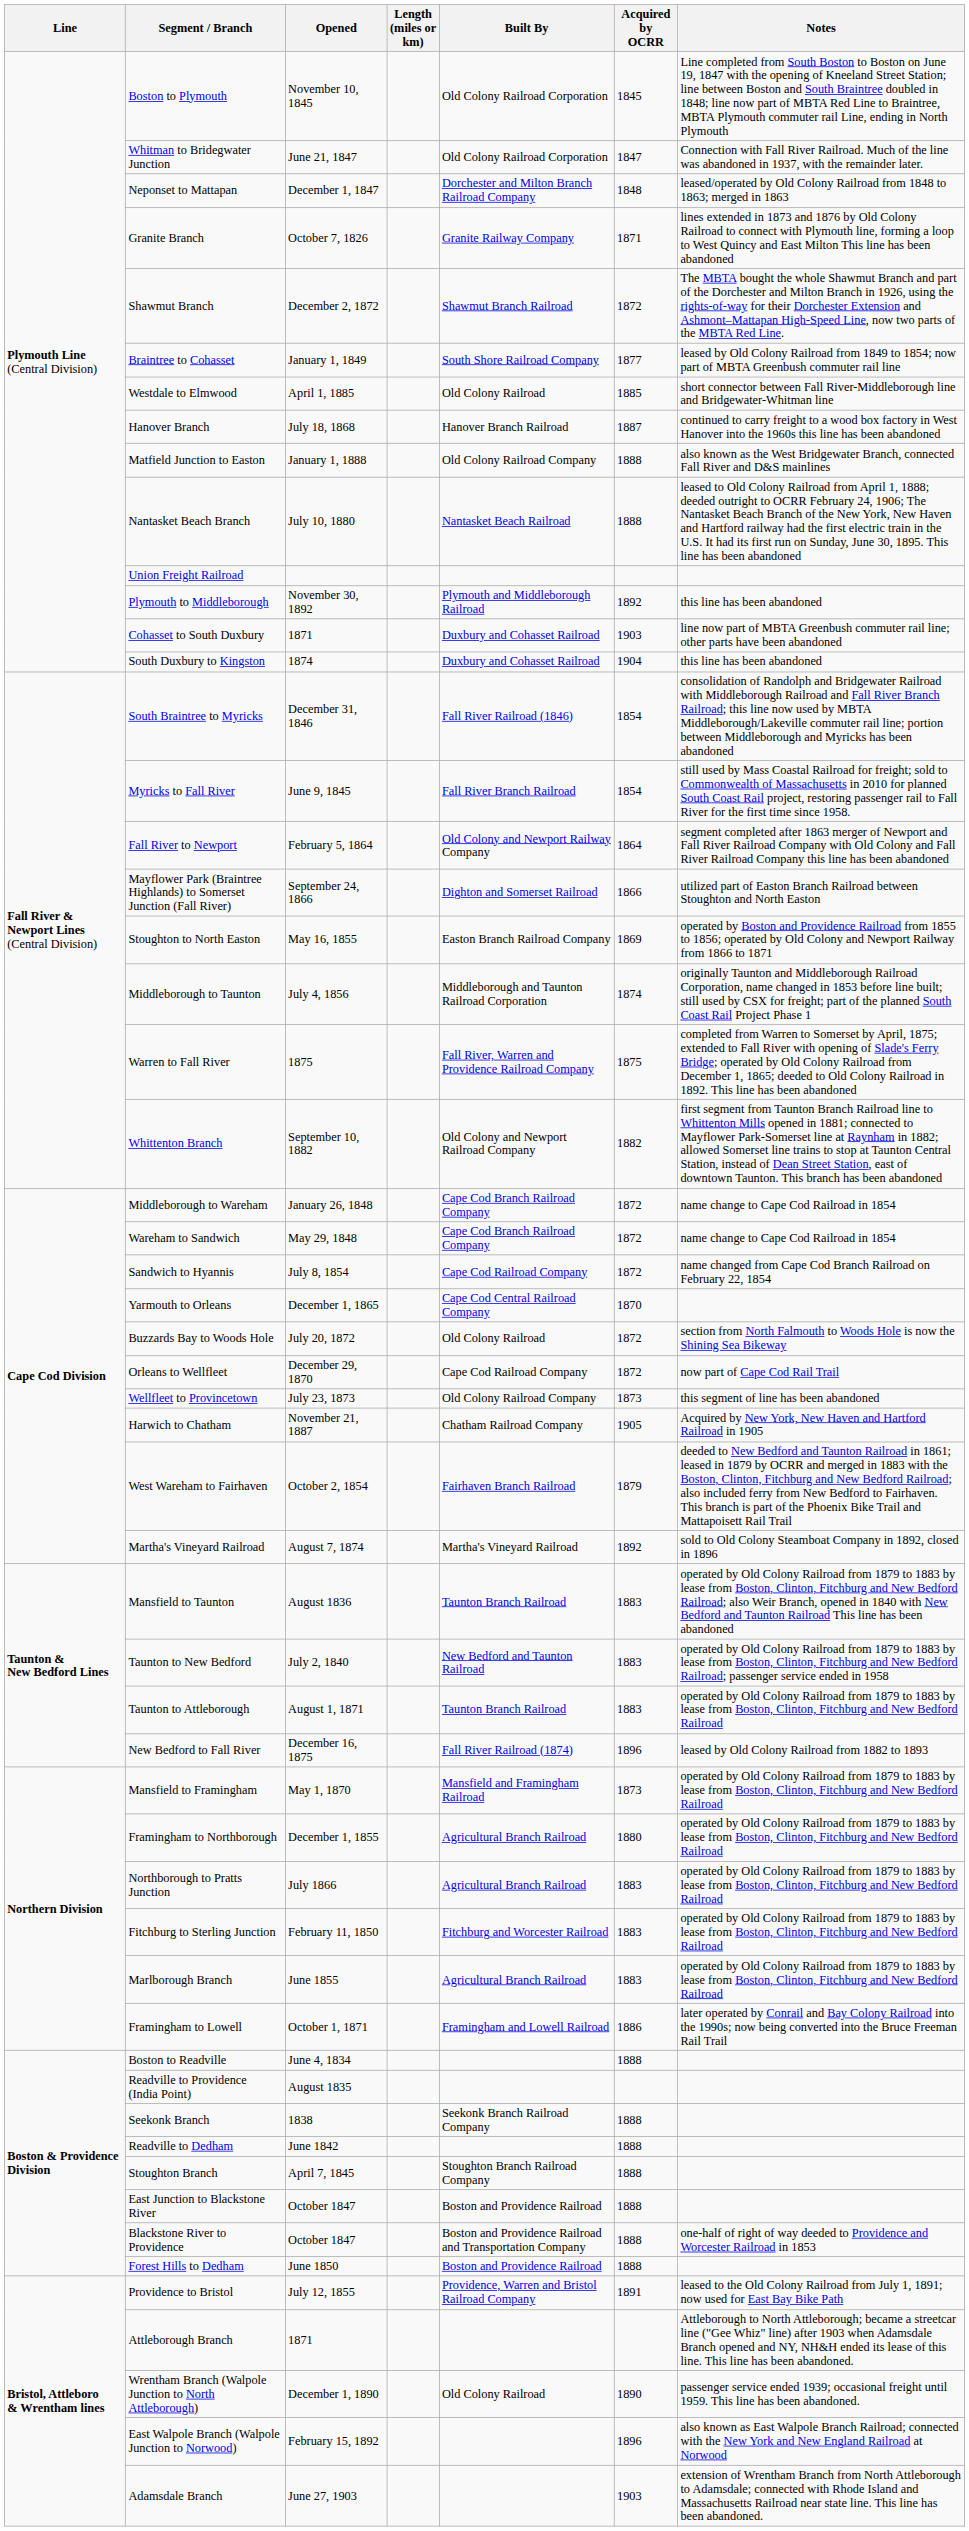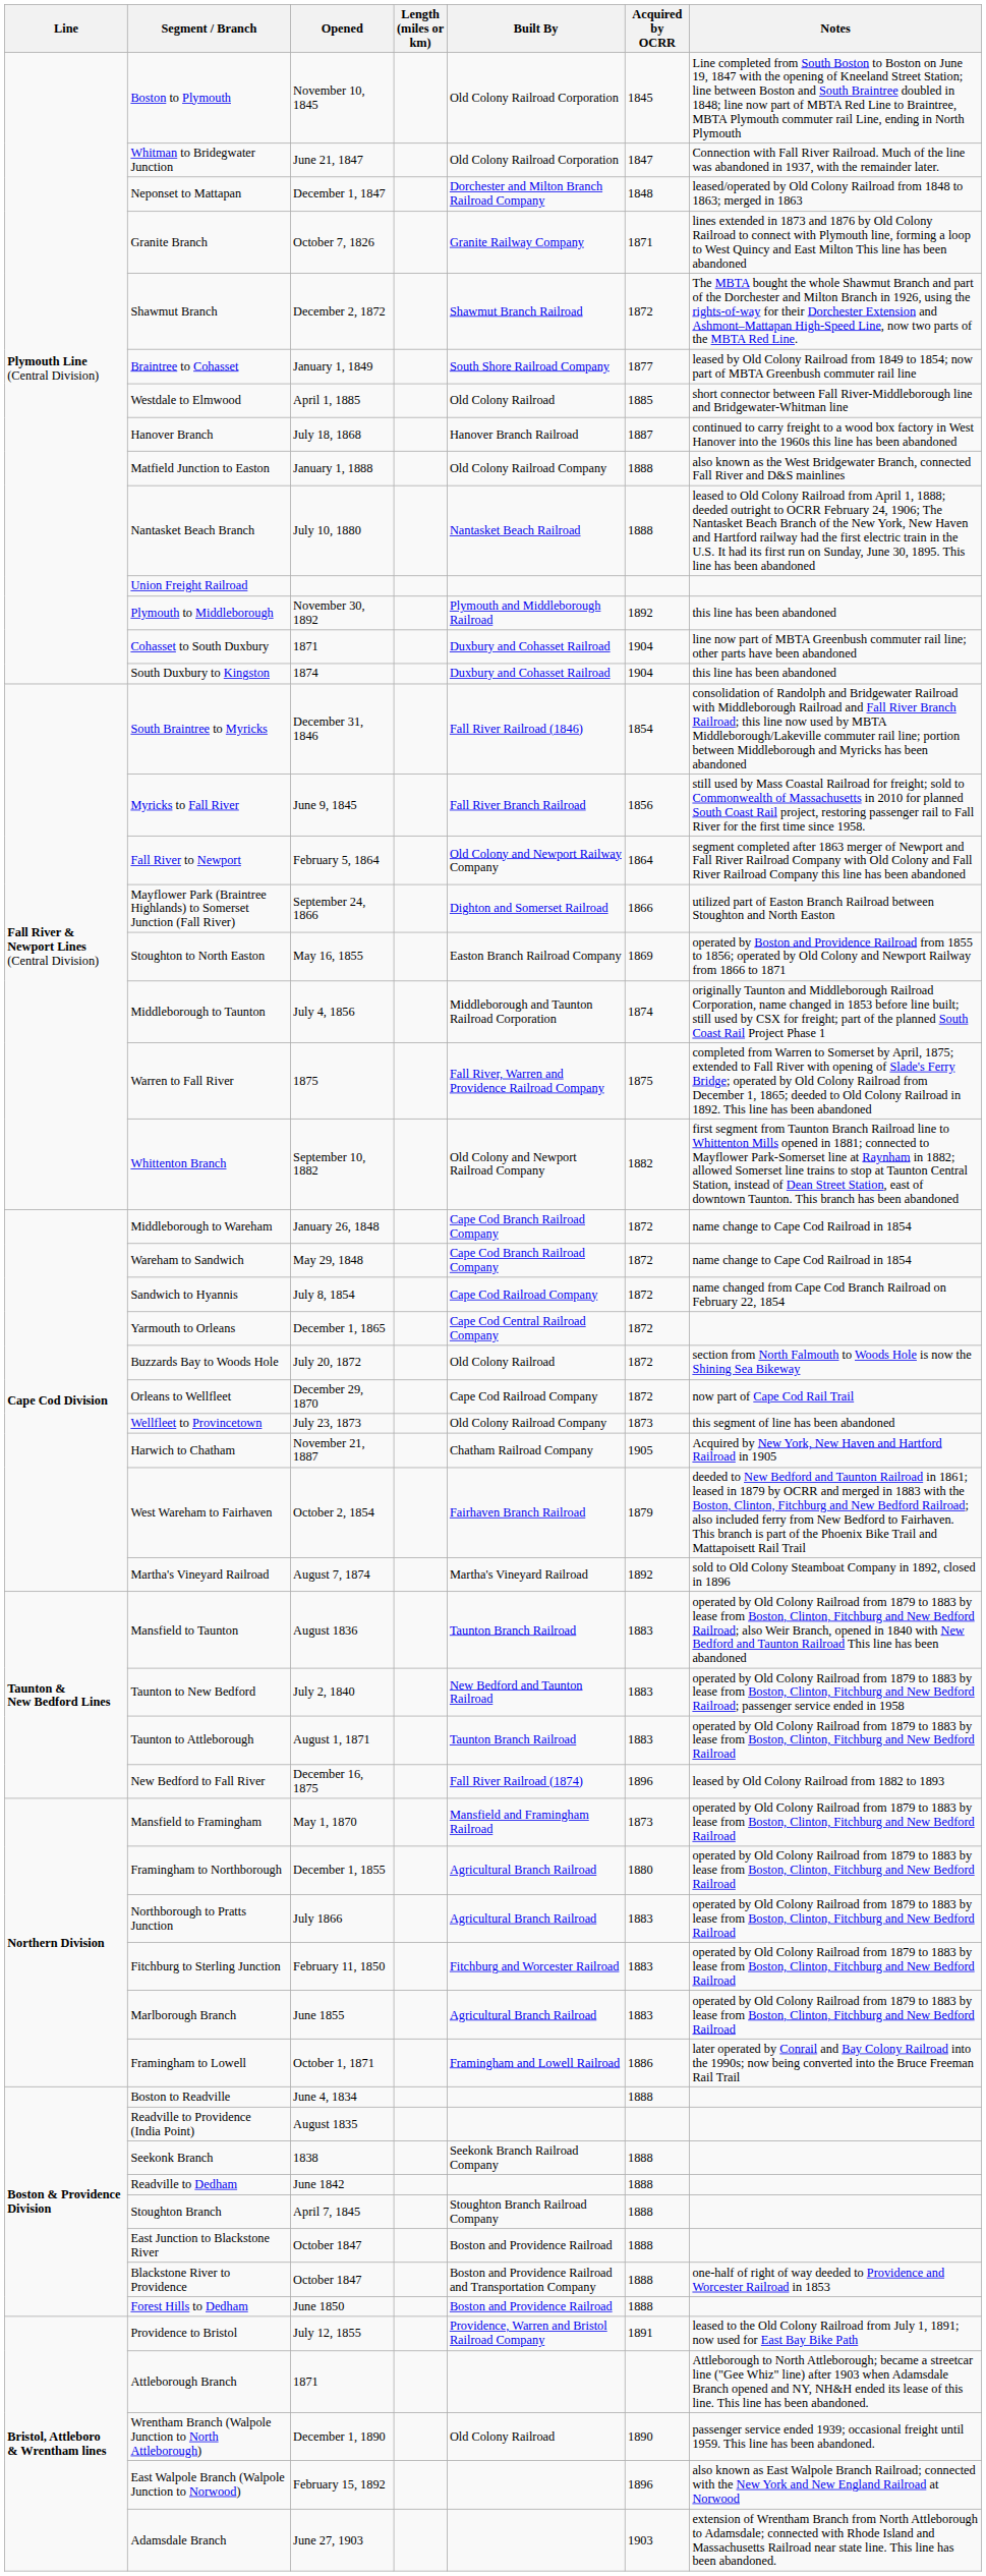 <table class="wikitable">
 <tr>
 <th scope="col" width="150">Line</th>
 <th scope="col" width="200">Segment / Branch</th>
 <th scope="col" width="125">Opened</th>
 <th scope="col" width="60">Length <br>(miles or km)</th>
 <th scope="col" width="220">Built By</th>
 <th scope="col" width="75">Acquired by <br>OCRR</th>
 <th>Notes</th>
 </tr>
 <tr>
 <td rowspan=14><strong>Plymouth Line</strong> <br>(Central Division)</td>
 <td><a href='#'>Boston</a> to <a href='#'>Plymouth</a></td>
 <td>November 10, 1845</td>
 <td></td>
 <td>Old Colony Railroad Corporation</td>
 <td>1845</td>
 <td>Line completed  from <a href='#'>South Boston</a> to Boston on June 19, 1847 with the opening of Kneeland Street Station; line between Boston and <a href='#'>South Braintree</a> doubled in 1848; line now part of MBTA Red Line to Braintree, MBTA Plymouth commuter rail Line, ending in North Plymouth</td>
 </tr>
 <tr>
 <td><a href='#'>Whitman</a> to Bridegwater Junction</td>
 <td>June 21, 1847</td>
 <td></td>
 <td>Old Colony Railroad Corporation</td>
 <td>1847</td>
 <td>Connection with Fall River Railroad. Much of the line was abandoned in 1937, with the remainder later.</td>
 </tr>
 <tr>
 <td>Neponset to Mattapan</td>
 <td>December 1, 1847</td>
 <td></td>
 <td><a href='#'>Dorchester and Milton Branch Railroad Company</a></td>
 <td>1848</td>
 <td>leased/operated by Old Colony Railroad from 1848 to 1863; merged in 1863</td>
 </tr>
 <tr>
 <td>Granite Branch</td>
 <td>October 7, 1826</td>
 <td></td>
 <td><a href='#'>Granite Railway Company</a></td>
 <td>1871</td>
 <td>lines extended in 1873 and 1876 by Old Colony Railroad to connect with Plymouth line, forming a loop to West Quincy and East Milton This line has been abandoned</td>
 </tr>
 <tr>
 <td>Shawmut Branch</td>
 <td>December 2, 1872</td>
 <td></td>
 <td><a href='#'>Shawmut Branch Railroad</a></td>
 <td>1872</td>
 <td>The <a href='#'>MBTA</a> bought the whole Shawmut Branch and part of the Dorchester and Milton Branch in 1926, using the <a href='#'>rights-of-way</a> for their <a href='#'>Dorchester Extension</a> and <a href='#'>Ashmont–Mattapan High-Speed Line</a>, now two parts of the <a href='#'>MBTA Red Line</a>.</td>
 </tr>
 <tr>
 <td><a href='#'>Braintree</a> to <a href='#'>Cohasset</a></td>
 <td>January 1, 1849</td>
 <td></td>
 <td><a href='#'>South Shore Railroad Company</a></td>
 <td>1877</td>
 <td>leased by Old Colony Railroad from 1849 to 1854; now part of MBTA Greenbush commuter rail line</td>
 </tr>
 <tr>
 <td>Westdale to Elmwood</td>
 <td>April 1, 1885</td>
 <td></td>
 <td>Old Colony Railroad</td>
 <td>1885</td>
 <td>short connector between Fall River-Middleborough line and Bridgewater-Whitman line</td>
 </tr>
 <tr>
 <td>Hanover Branch</td>
 <td>July 18, 1868</td>
 <td></td>
 <td>Hanover Branch Railroad</td>
 <td>1887</td>
 <td>continued to carry freight to a wood box factory in West Hanover into the 1960s this line has been abandoned</td>
 </tr>
 <tr>
 <td>Matfield Junction to Easton</td>
 <td>January 1, 1888</td>
 <td></td>
 <td>Old Colony Railroad Company</td>
 <td>1888</td>
 <td>also known as the West Bridgewater Branch, connected Fall River and D&S mainlines</td>
 </tr>
 <tr>
 <td>Nantasket Beach Branch</td>
 <td>July 10, 1880</td>
 <td></td>
 <td><a href='#'>Nantasket Beach Railroad</a></td>
 <td>1888</td>
 <td>leased to Old Colony Railroad from April 1, 1888; deeded outright to OCRR February 24, 1906; The Nantasket Beach Branch of the New York, New Haven and Hartford railway had the first electric train in the U.S.  It had its first run on Sunday, June 30, 1895. This line has been abandoned</td>
 </tr>
 <tr>
 <td><a href='#'>Union Freight Railroad</a></td>
 <td></td>
 <td></td>
 <td></td>
 <td></td>
 <td></td>
 </tr>
 <tr>
 <td><a href='#'>Plymouth</a> to <a href='#'>Middleborough</a></td>
 <td>November 30, 1892</td>
 <td></td>
 <td><a href='#'>Plymouth and Middleborough Railroad</a></td>
 <td>1892</td>
 <td>this line has been abandoned</td>
 </tr>
 <tr>
 <td><a href='#'>Cohasset</a> to South Duxbury</td>
 <td>1871</td>
 <td></td>
 <td><a href='#'>Duxbury and Cohasset Railroad</a></td>
-<td>1903</td>
+<td>1904</td>
 <td>line now part of MBTA Greenbush commuter rail line; other parts have been abandoned</td>
 </tr>
 <tr>
 <td>South Duxbury to <a href='#'>Kingston</a></td>
 <td>1874</td>
 <td></td>
 <td><a href='#'>Duxbury and Cohasset Railroad</a></td>
 <td>1904</td>
 <td>this line has been abandoned</td>
 </tr>
 <tr>
 <td rowspan=8><strong>Fall River & <br>Newport Lines</strong> <br>(Central Division)</td>
 <td><a href='#'>South Braintree</a> to <a href='#'>Myricks</a></td>
 <td>December 31, 1846</td>
 <td></td>
 <td><a href='#'>Fall River Railroad (1846)</a></td>
 <td>1854</td>
 <td>consolidation of Randolph and Bridgewater Railroad with Middleborough Railroad and <a href='#'>Fall River Branch Railroad</a>; this line now used by MBTA Middleborough/Lakeville commuter rail line; portion between Middleborough and Myricks has been abandoned</td>
 </tr>
 <tr>
 <td><a href='#'>Myricks</a> to <a href='#'>Fall River</a></td>
 <td>June 9, 1845</td>
 <td></td>
 <td><a href='#'>Fall River Branch Railroad</a></td>
-<td>1854</td>
+<td>1856</td>
 <td>still used by Mass Coastal Railroad for freight; sold to <a href='#'>Commonwealth of Massachusetts</a> in 2010 for planned <a href='#'>South Coast Rail</a> project, restoring passenger rail to Fall River for the first time since 1958.</td>
 </tr>
 <tr>
 <td><a href='#'>Fall River</a> to <a href='#'>Newport</a></td>
 <td>February 5, 1864</td>
 <td></td>
 <td><a href='#'>Old Colony and Newport Railway</a> Company</td>
 <td>1864</td>
 <td>segment completed after 1863 merger of Newport and Fall River Railroad Company with Old Colony and Fall River Railroad Company this line has been abandoned</td>
 </tr>
 <tr>
 <td>Mayflower Park (Braintree Highlands) to Somerset Junction (Fall River)</td>
 <td>September 24, 1866</td>
 <td></td>
 <td><a href='#'>Dighton and Somerset Railroad</a></td>
 <td>1866</td>
 <td>utilized part of Easton Branch Railroad between Stoughton and North Easton</td>
 </tr>
 <tr>
 <td>Stoughton to North Easton</td>
 <td>May 16, 1855</td>
 <td></td>
 <td>Easton Branch Railroad Company</td>
 <td>1869</td>
 <td>operated by <a href='#'>Boston and Providence Railroad</a> from 1855 to 1856; operated by Old Colony and Newport Railway from 1866 to 1871</td>
 </tr>
 <tr>
 <td>Middleborough to Taunton</td>
 <td>July 4, 1856</td>
 <td></td>
 <td>Middleborough and Taunton Railroad Corporation</td>
 <td>1874</td>
 <td>originally Taunton and Middleborough Railroad Corporation, name changed in 1853 before line built; still used by CSX for freight; part of the planned <a href='#'>South Coast Rail</a> Project Phase 1</td>
 </tr>
 <tr>
 <td>Warren to Fall River</td>
 <td>1875</td>
 <td></td>
 <td><a href='#'>Fall River, Warren and Providence Railroad Company</a></td>
 <td>1875</td>
 <td>completed from Warren to Somerset by April, 1875; extended to Fall River with opening of <a href='#'>Slade's Ferry Bridge</a>; operated by Old Colony Railroad from December 1, 1865; deeded to Old Colony Railroad in 1892. This line has been abandoned</td>
 </tr>
 <tr>
 <td><a href='#'>Whittenton Branch</a></td>
 <td>September 10, 1882</td>
 <td></td>
 <td>Old Colony and Newport Railroad Company</td>
 <td>1882</td>
 <td>first  segment from Taunton Branch Railroad line to <a href='#'>Whittenton Mills</a> opened in 1881; connected to Mayflower Park-Somerset line at <a href='#'>Raynham</a> in 1882; allowed Somerset line trains to stop at Taunton Central Station, instead of <a href='#'>Dean Street Station</a>, east of downtown Taunton. This branch has been abandoned</td>
 </tr>
 <tr>
 <td rowspan=10><strong>Cape Cod Division</strong></td>
 <td>Middleborough to Wareham</td>
 <td>January 26, 1848</td>
 <td></td>
 <td><a href='#'>Cape Cod Branch Railroad Company</a></td>
 <td>1872</td>
 <td>name change to Cape Cod Railroad in 1854</td>
 </tr>
 <tr>
 <td>Wareham to Sandwich</td>
 <td>May 29, 1848</td>
 <td></td>
 <td><a href='#'>Cape Cod Branch Railroad Company</a></td>
 <td>1872</td>
 <td>name change to Cape Cod Railroad in 1854</td>
 </tr>
 <tr>
 <td>Sandwich to Hyannis</td>
 <td>July 8, 1854</td>
 <td></td>
 <td><a href='#'>Cape Cod Railroad Company</a></td>
 <td>1872</td>
 <td>name changed from Cape Cod Branch Railroad on February 22, 1854</td>
 </tr>
 <tr>
 <td>Yarmouth to Orleans</td>
 <td>December 1, 1865</td>
 <td></td>
 <td><a href='#'>Cape Cod Central Railroad Company</a></td>
-<td>1870</td>
+<td>1872</td>
 <td></td>
 </tr>
 <tr>
 <td>Buzzards Bay to Woods Hole</td>
 <td>July 20, 1872</td>
 <td></td>
 <td>Old Colony Railroad</td>
 <td>1872</td>
 <td>section from <a href='#'>North Falmouth</a> to <a href='#'>Woods Hole</a> is now the <a href='#'>Shining Sea Bikeway</a></td>
 </tr>
 <tr>
 <td>Orleans to Wellfleet</td>
 <td>December 29, 1870</td>
 <td></td>
 <td>Cape Cod Railroad Company</td>
 <td>1872</td>
 <td>now part of <a href='#'>Cape Cod Rail Trail</a></td>
 </tr>
 <tr>
 <td><a href='#'>Wellfleet</a> to <a href='#'>Provincetown</a></td>
 <td>July 23, 1873</td>
 <td></td>
 <td>Old Colony Railroad Company</td>
 <td>1873</td>
 <td>this segment of line has been abandoned</td>
 </tr>
 <tr>
 <td>Harwich to Chatham</td>
 <td>November 21, 1887</td>
 <td></td>
 <td>Chatham Railroad Company</td>
 <td>1905</td>
 <td>Acquired by <a href='#'>New York, New Haven and Hartford Railroad</a> in 1905</td>
 </tr>
 <tr>
 <td>West Wareham to Fairhaven</td>
 <td>October 2, 1854</td>
 <td></td>
 <td><a href='#'>Fairhaven Branch Railroad</a></td>
 <td>1879</td>
 <td>deeded to <a href='#'>New Bedford and Taunton Railroad</a> in 1861; leased in 1879 by OCRR and merged in 1883 with the <a href='#'>Boston, Clinton, Fitchburg and New Bedford Railroad</a>; also included ferry from New Bedford to Fairhaven. This branch is part of the Phoenix Bike Trail and Mattapoisett Rail Trail</td>
 </tr>
 <tr>
 <td>Martha's Vineyard Railroad</td>
 <td>August 7, 1874</td>
 <td></td>
 <td>Martha's Vineyard Railroad</td>
 <td>1892</td>
 <td>sold to Old Colony Steamboat Company in 1892, closed in 1896</td>
 </tr>
 <tr>
 <td rowspan=4><strong>Taunton & <br>New Bedford Lines</strong></td>
 <td>Mansfield to Taunton</td>
 <td>August 1836</td>
 <td></td>
 <td><a href='#'>Taunton Branch Railroad</a></td>
 <td>1883</td>
 <td>operated by Old Colony Railroad from 1879 to 1883 by lease from <a href='#'>Boston, Clinton, Fitchburg and New Bedford Railroad</a>; also Weir Branch, opened in 1840 with <a href='#'>New Bedford and Taunton Railroad</a> This line has been abandoned</td>
 </tr>
 <tr>
 <td>Taunton to New Bedford</td>
 <td>July 2, 1840</td>
 <td></td>
 <td><a href='#'>New Bedford and Taunton Railroad</a></td>
 <td>1883</td>
 <td>operated by Old Colony Railroad from 1879 to 1883 by lease from <a href='#'>Boston, Clinton, Fitchburg and New Bedford Railroad</a>; passenger service ended in 1958</td>
 </tr>
 <tr>
 <td>Taunton to Attleborough</td>
 <td>August 1, 1871</td>
 <td></td>
 <td><a href='#'>Taunton Branch Railroad</a></td>
 <td>1883</td>
 <td>operated by Old Colony Railroad from 1879 to 1883 by lease from <a href='#'>Boston, Clinton, Fitchburg and New Bedford Railroad</a></td>
 </tr>
 <tr>
 <td>New Bedford to Fall River</td>
 <td>December 16, 1875</td>
 <td></td>
 <td><a href='#'>Fall River Railroad (1874)</a></td>
 <td>1896</td>
 <td>leased by Old Colony Railroad from 1882 to 1893</td>
 </tr>
 <tr>
 <td rowspan=6><strong>Northern Division</strong></td>
 <td>Mansfield to Framingham</td>
 <td>May 1, 1870</td>
 <td></td>
 <td><a href='#'>Mansfield and Framingham Railroad</a></td>
 <td>1873</td>
 <td>operated by Old Colony Railroad from 1879 to 1883 by lease from <a href='#'>Boston, Clinton, Fitchburg and New Bedford Railroad</a></td>
 </tr>
 <tr>
 <td>Framingham to Northborough</td>
 <td>December 1, 1855</td>
 <td></td>
 <td><a href='#'>Agricultural Branch Railroad</a></td>
 <td>1880</td>
 <td>operated by Old Colony Railroad from 1879 to 1883 by lease from <a href='#'>Boston, Clinton, Fitchburg and New Bedford Railroad</a></td>
 </tr>
 <tr>
 <td>Northborough to Pratts Junction</td>
 <td>July 1866</td>
 <td></td>
 <td><a href='#'>Agricultural Branch Railroad</a></td>
 <td>1883</td>
 <td>operated by Old Colony Railroad from 1879 to 1883 by lease from <a href='#'>Boston, Clinton, Fitchburg and New Bedford Railroad</a></td>
 </tr>
 <tr>
 <td>Fitchburg to Sterling Junction</td>
 <td>February 11, 1850</td>
 <td></td>
 <td><a href='#'>Fitchburg and Worcester Railroad</a></td>
 <td>1883</td>
 <td>operated by Old Colony Railroad from 1879 to 1883 by lease from <a href='#'>Boston, Clinton, Fitchburg and New Bedford Railroad</a></td>
 </tr>
 <tr>
 <td>Marlborough Branch</td>
 <td>June 1855</td>
 <td></td>
 <td><a href='#'>Agricultural Branch Railroad</a></td>
 <td>1883</td>
 <td>operated by Old Colony Railroad from 1879 to 1883 by lease from <a href='#'>Boston, Clinton, Fitchburg and New Bedford Railroad</a></td>
 </tr>
 <tr>
 <td>Framingham to Lowell</td>
 <td>October 1, 1871</td>
 <td></td>
 <td><a href='#'>Framingham and Lowell Railroad</a></td>
 <td>1886</td>
 <td>later operated by <a href='#'>Conrail</a> and <a href='#'>Bay Colony Railroad</a> into the 1990s; now being converted into the Bruce Freeman Rail Trail</td>
 </tr>
 <tr>
 <td rowspan=8><strong>Boston & Providence <br>Division</strong></td>
 <td>Boston to Readville</td>
 <td>June 4, 1834</td>
 <td></td>
 <td></td>
 <td>1888</td>
 <td></td>
 </tr>
 <tr>
 <td>Readville to Providence <br>(India Point)</td>
 <td>August 1835</td>
 <td></td>
 <td></td>
 <td></td>
 <td></td>
 </tr>
 <tr>
 <td>Seekonk Branch</td>
 <td>1838</td>
 <td></td>
 <td>Seekonk Branch Railroad Company</td>
 <td>1888</td>
 <td></td>
 </tr>
 <tr>
 <td>Readville to <a href='#'>Dedham</a></td>
 <td>June 1842</td>
 <td></td>
 <td></td>
 <td>1888</td>
 <td></td>
 </tr>
 <tr>
 <td>Stoughton Branch</td>
 <td>April 7, 1845</td>
 <td></td>
 <td>Stoughton Branch Railroad Company</td>
 <td>1888</td>
 <td></td>
 </tr>
 <tr>
 <td>East Junction to Blackstone River</td>
 <td>October 1847</td>
 <td></td>
 <td>Boston and Providence Railroad</td>
 <td>1888</td>
 <td></td>
 </tr>
 <tr>
 <td>Blackstone River to Providence</td>
 <td>October 1847</td>
 <td></td>
 <td>Boston and Providence Railroad and Transportation Company</td>
 <td>1888</td>
 <td>one-half of right of way deeded to <a href='#'>Providence and Worcester Railroad</a> in 1853</td>
 </tr>
 <tr>
 <td><a href='#'>Forest Hills</a> to <a href='#'>Dedham</a></td>
 <td>June 1850</td>
 <td></td>
 <td><a href='#'>Boston and Providence Railroad</a></td>
 <td>1888</td>
 <td></td>
 </tr>
 <tr>
 <td rowspan=5><strong>Bristol, Attleboro <br>& Wrentham lines</strong></td>
 <td>Providence to Bristol</td>
 <td>July 12, 1855</td>
 <td></td>
 <td><a href='#'>Providence, Warren and Bristol Railroad Company</a></td>
 <td>1891</td>
 <td>leased to the Old Colony Railroad from July 1, 1891; now used for <a href='#'>East Bay Bike Path</a></td>
 </tr>
 <tr>
 <td>Attleborough Branch</td>
 <td>1871</td>
 <td></td>
 <td></td>
 <td></td>
 <td>Attleborough to North Attleborough; became a streetcar line ("Gee Whiz" line) after 1903 when Adamsdale Branch opened and NY, NH&H ended its lease of this line.  This line has been abandoned.</td>
 </tr>
 <tr>
 <td>Wrentham Branch (Walpole Junction to <a href='#'>North Attleborough</a>)</td>
 <td>December 1, 1890</td>
 <td></td>
 <td>Old Colony Railroad</td>
 <td>1890</td>
 <td>passenger service ended 1939; occasional freight until 1959.  This line has been abandoned.</td>
 </tr>
 <tr>
 <td>East Walpole Branch (Walpole Junction to <a href='#'>Norwood</a>)</td>
 <td>February 15, 1892</td>
 <td></td>
 <td></td>
 <td>1896</td>
 <td>also known as East Walpole Branch Railroad; connected with the <a href='#'>New York and New England Railroad</a> at <a href='#'>Norwood</a></td>
 </tr>
 <tr>
 <td>Adamsdale Branch</td>
 <td>June 27, 1903</td>
 <td></td>
 <td></td>
 <td>1903</td>
 <td>extension of Wrentham Branch from North Attleborough to Adamsdale; connected with Rhode Island and Massachusetts Railroad near state line.  This line has been abandoned.</td>
 </tr>
 </table>
